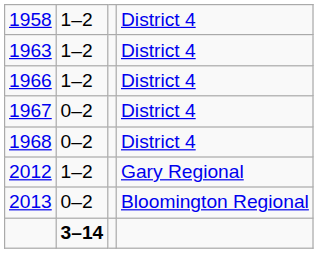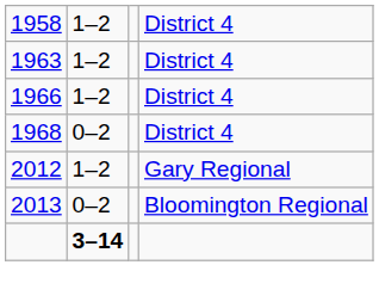 <table class="wikitable">
 <tr>
 <td><a href='#'>1958</a></td>
 <td>1–2</td>
 <td></td>
 <td><a href='#'>District 4</a></td>
 </tr>
 <tr>
 <td><a href='#'>1963</a></td>
 <td>1–2</td>
 <td></td>
 <td><a href='#'>District 4</a></td>
 </tr>
 <tr>
 <td><a href='#'>1966</a></td>
 <td>1–2</td>
-<td></td>
-<td><a href='#'>District 4</a></td>
-</tr>
-<tr>
-<td><a href='#'>1967</a></td>
-<td>0–2</td>
 <td></td>
 <td><a href='#'>District 4</a></td>
 </tr>
 <tr>
 <td><a href='#'>1968</a></td>
 <td>0–2</td>
 <td></td>
 <td><a href='#'>District 4</a></td>
 </tr>
 <tr>
 <td><a href='#'>2012</a></td>
 <td>1–2</td>
 <td></td>
 <td><a href='#'>Gary Regional</a></td>
 </tr>
 <tr>
 <td><a href='#'>2013</a></td>
 <td>0–2</td>
 <td></td>
 <td><a href='#'>Bloomington Regional</a></td>
 </tr>
 <tr>
 <td></td>
 <td><strong>3–14</strong></td>
 <td><strong></strong></td>
 <td></td>
 </tr>
 </table>
